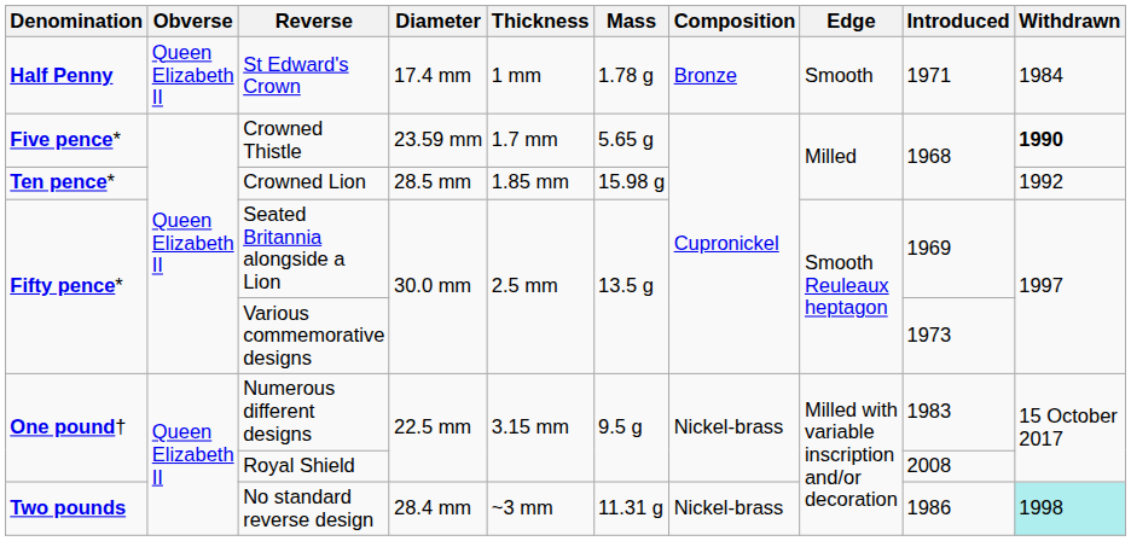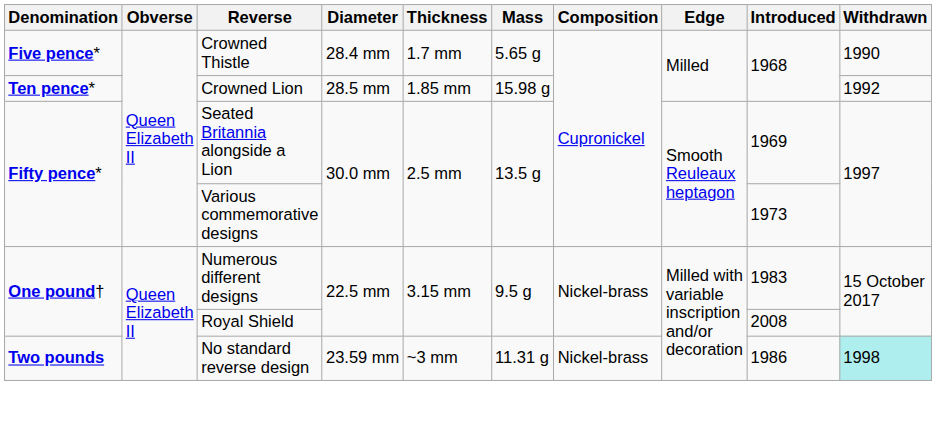 <table class="wikitable">
 <tr>
 <th>Denomination</th>
 <th>Obverse</th>
 <th>Reverse</th>
 <th>Diameter</th>
 <th>Thickness</th>
 <th>Mass</th>
 <th>Composition</th>
 <th>Edge</th>
 <th>Introduced</th>
 <th>Withdrawn</th>
 </tr>
 <tr>
-<td><strong><a href='#'>Half Penny</a></strong></td>
-<td><a href='#'>Queen Elizabeth II</a></td>
-<td><a href='#'>St Edward's Crown</a></td>
-<td>17.4 mm</td>
-<td>1 mm</td>
-<td>1.78 g</td>
-<td><a href='#'>Bronze</a></td>
-<td>Smooth</td>
-<td>1971</td>
-<td>1984</td>
-</tr>
-<tr>
 <td><strong><a href='#'>Five pence</a></strong>*</td>
 <td rowspan="4"><a href='#'>Queen Elizabeth II</a></td>
 <td>Crowned Thistle</td>
-<td>23.59 mm</td>
+<td>28.4 mm</td>
 <td>1.7 mm</td>
 <td>5.65 g</td>
 <td rowspan="4"><a href='#'>Cupronickel</a></td>
 <td rowspan="2">Milled</td>
 <td rowspan="2">1968</td>
-<td><strong>1990</strong></td>
+<td>1990</td>
 </tr>
 <tr>
 <td><strong><a href='#'>Ten pence</a></strong>*</td>
 <td>Crowned Lion</td>
 <td>28.5 mm</td>
 <td>1.85 mm</td>
 <td>15.98 g</td>
 <td>1992</td>
 </tr>
 <tr>
 <td rowspan="2"><strong><a href='#'>Fifty pence</a></strong>*</td>
 <td>Seated <a href='#'>Britannia</a> alongside a Lion</td>
 <td rowspan="2">30.0 mm</td>
 <td rowspan="2">2.5 mm</td>
 <td rowspan="2">13.5 g</td>
 <td rowspan="2">Smooth <a href='#'>Reuleaux heptagon</a></td>
 <td>1969</td>
 <td rowspan="2">1997</td>
 </tr>
 <tr>
 <td>Various commemorative designs</td>
 <td>1973</td>
 </tr>
 <tr>
 <td rowspan="2"><strong><a href='#'>One pound</a></strong>†</td>
 <td rowspan="3"><a href='#'>Queen Elizabeth II</a></td>
 <td>Numerous different designs</td>
 <td rowspan="2">22.5 mm</td>
 <td rowspan="2">3.15 mm</td>
 <td rowspan="2">9.5 g</td>
 <td rowspan="2">Nickel-brass</td>
 <td rowspan="3">Milled with variable inscription and/or decoration</td>
 <td>1983</td>
 <td rowspan="2">15 October 2017</td>
 </tr>
 <tr>
 <td>Royal Shield</td>
 <td>2008</td>
 </tr>
 <tr>
 <td><strong><a href='#'>Two pounds</a></strong></td>
 <td>No standard reverse design</td>
-<td>28.4 mm</td>
+<td>23.59 mm</td>
 <td>~3 mm</td>
 <td>11.31 g</td>
 <td>Nickel-brass</td>
 <td>1986</td>
 <td style="background: paleturquoise;">1998</td>
 </tr>
 </table>
